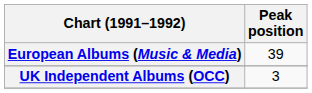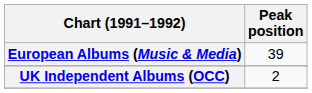 <table class="wikitable sortable plainrowheaders" style="text-align:center">
 <tr>
 <th scope="col">Chart (1991–1992)</th>
 <th scope="col">Peak<br>position</th>
 </tr>
 <tr>
 <th scope="row"><a href='#'>European Albums</a> (<em><a href='#'>Music & Media</a></em>)</th>
 <td>39</td>
 </tr>
 <tr>
 </tr>
 <tr>
 <th scope="row"><a href='#'>UK Independent Albums</a> (<a href='#'>OCC</a>)</th>
-<td>3</td>
+<td>2</td>
 </tr>
 <tr>
 </tr>
 </table>
